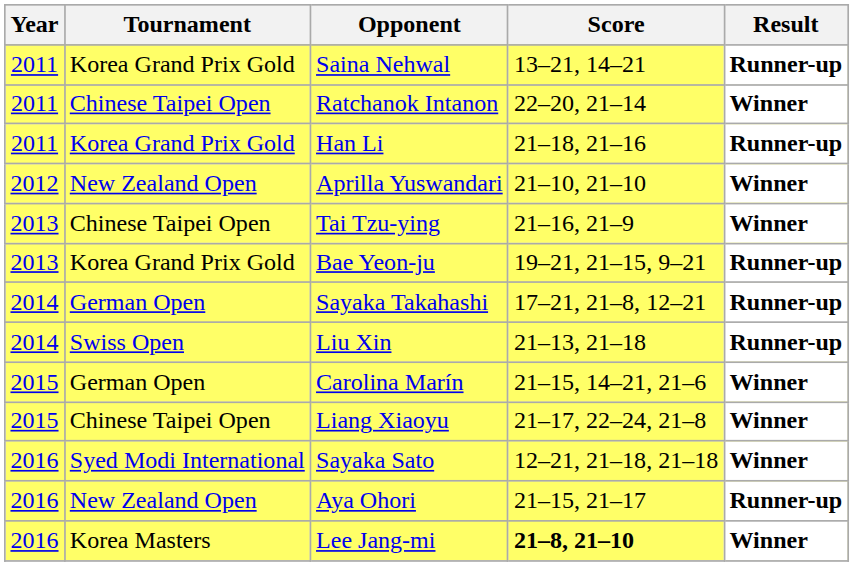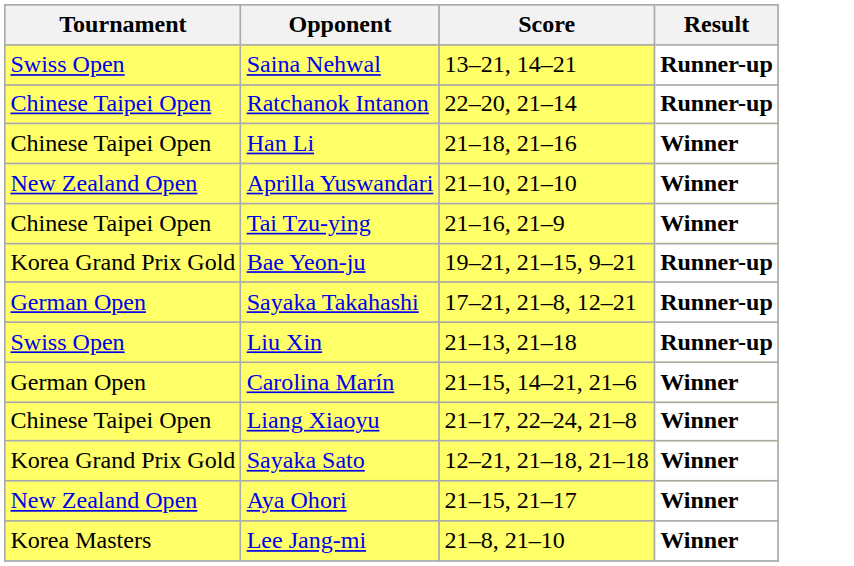 <table class="sortable wikitable" style="font-size: 90%;">
 <tr>
-<th>Year</th>
 <th>Tournament</th>
 <th>Opponent</th>
 <th>Score</th>
 <th>Result</th>
 </tr>
 <tr style="background:#FFFF67">
-<td align="center"><a href='#'>2011</a></td>
-<td align="left">Korea Grand Prix Gold</td>
+<td align="left"><a href='#'>Swiss Open</a></td>
 <td align="left"> <a href='#'>Saina Nehwal</a></td>
 <td align="left">13–21, 14–21</td>
 <td style="text-align:left; background:white"> <strong>Runner-up</strong></td>
 </tr>
 <tr style="background:#FFFF67">
-<td align="center"><a href='#'>2011</a></td>
 <td align="left"><a href='#'>Chinese Taipei Open</a></td>
 <td align="left"> <a href='#'>Ratchanok Intanon</a></td>
 <td align="left">22–20, 21–14</td>
+<td style="text-align:left; background:white"> <strong>Runner-up</strong></td>
+</tr>
+<tr style="background:#FFFF67">
+<td align="left">Chinese Taipei Open</td>
+<td align="left"> <a href='#'>Han Li</a></td>
+<td align="left">21–18, 21–16</td>
 <td style="text-align:left; background:white"> <strong>Winner</strong></td>
 </tr>
 <tr style="background:#FFFF67">
-<td align="center"><a href='#'>2011</a></td>
-<td align="left"><a href='#'>Korea Grand Prix Gold</a></td>
-<td align="left"> <a href='#'>Han Li</a></td>
-<td align="left">21–18, 21–16</td>
-<td style="text-align:left; background:white"> <strong>Runner-up</strong></td>
-</tr>
-<tr style="background:#FFFF67">
-<td align="center"><a href='#'>2012</a></td>
 <td align="left"><a href='#'>New Zealand Open</a></td>
 <td align="left"> <a href='#'>Aprilla Yuswandari</a></td>
 <td align="left">21–10, 21–10</td>
 <td style="text-align:left; background:white"> <strong>Winner</strong></td>
 </tr>
 <tr style="background:#FFFF67">
-<td align="center"><a href='#'>2013</a></td>
 <td align="left">Chinese Taipei Open</td>
 <td align="left"> <a href='#'>Tai Tzu-ying</a></td>
 <td align="left">21–16, 21–9</td>
 <td style="text-align:left; background:white"> <strong>Winner</strong></td>
 </tr>
 <tr style="background:#FFFF67">
-<td align="center"><a href='#'>2013</a></td>
 <td align="left">Korea Grand Prix Gold</td>
 <td align="left"> <a href='#'>Bae Yeon-ju</a></td>
 <td align="left">19–21, 21–15, 9–21</td>
 <td style="text-align:left; background:white"> <strong>Runner-up</strong></td>
 </tr>
 <tr style="background:#FFFF67">
-<td align="center"><a href='#'>2014</a></td>
 <td align="left"><a href='#'>German Open</a></td>
 <td align="left"> <a href='#'>Sayaka Takahashi</a></td>
 <td align="left">17–21, 21–8, 12–21</td>
 <td style="text-align:left; background:white"> <strong>Runner-up</strong></td>
 </tr>
 <tr style="background:#FFFF67">
-<td align="center"><a href='#'>2014</a></td>
 <td align="left"><a href='#'>Swiss Open</a></td>
 <td align="left"> <a href='#'>Liu Xin</a></td>
 <td align="left">21–13, 21–18</td>
 <td style="text-align:left; background:white"> <strong>Runner-up</strong></td>
 </tr>
 <tr style="background:#FFFF67">
-<td align="center"><a href='#'>2015</a></td>
 <td align="left">German Open</td>
 <td align="left"> <a href='#'>Carolina Marín</a></td>
 <td align="left">21–15, 14–21, 21–6</td>
 <td style="text-align:left; background:white"> <strong>Winner</strong></td>
 </tr>
 <tr style="background:#FFFF67">
-<td align="center"><a href='#'>2015</a></td>
 <td align="left">Chinese Taipei Open</td>
 <td align="left"> <a href='#'>Liang Xiaoyu</a></td>
 <td align="left">21–17, 22–24, 21–8</td>
 <td style="text-align:left; background:white"> <strong>Winner</strong></td>
 </tr>
 <tr style="background:#FFFF67">
-<td align="center"><a href='#'>2016</a></td>
-<td align="left"><a href='#'>Syed Modi International</a></td>
+<td align="left">Korea Grand Prix Gold</td>
 <td align="left"> <a href='#'>Sayaka Sato</a></td>
 <td align="left">12–21, 21–18, 21–18</td>
 <td style="text-align:left; background:white"> <strong>Winner</strong></td>
 </tr>
 <tr style="background:#FFFF67">
-<td align="center"><a href='#'>2016</a></td>
 <td align="left"><a href='#'>New Zealand Open</a></td>
 <td align="left"> <a href='#'>Aya Ohori</a></td>
 <td align="left">21–15, 21–17</td>
-<td style="text-align:left; background:white"> <strong>Runner-up</strong></td>
+<td style="text-align:left; background:white"> <strong>Winner</strong></td>
 </tr>
 <tr style="background:#FFFF67">
-<td align="center"><a href='#'>2016</a></td>
 <td align="left">Korea Masters</td>
 <td align="left"> <a href='#'>Lee Jang-mi</a></td>
-<td align="left"><strong>21–8, 21–10</strong></td>
+<td align="left">21–8, 21–10</td>
 <td style="text-align:left; background:white"> <strong>Winner</strong></td>
 </tr>
 </table>
